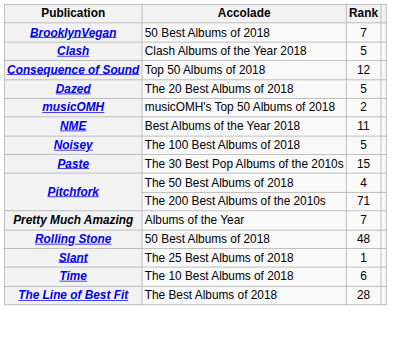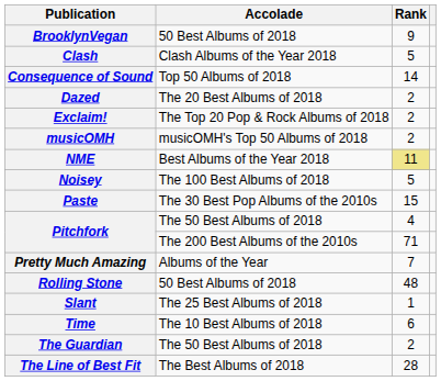 <table class="wikitable sortable plainrowheaders">
 <tr>
 <th>Publication</th>
 <th>Accolade</th>
 <th>Rank</th>
 <th class="unsortable"></th>
 </tr>
 <tr>
 <th scope="row"><em><a href='#'>BrooklynVegan</a></em></th>
 <td>50 Best Albums of 2018</td>
-<td style="text-align:center;">7</td>
+<td style="text-align:center;">9</td>
 <td style="text-align:center;"></td>
 </tr>
 <tr>
 <th scope="row"><em><a href='#'>Clash</a></em></th>
 <td>Clash Albums of the Year 2018</td>
 <td style="text-align:center;">5</td>
 <td style="text-align:center;"></td>
 </tr>
 <tr>
 <th scope="row"><em><a href='#'>Consequence of Sound</a></em></th>
 <td>Top 50 Albums of 2018</td>
-<td style="text-align:center;">12</td>
+<td style="text-align:center;">14</td>
 <td style="text-align:center;"></td>
 </tr>
 <tr>
 <th scope="row"><em><a href='#'>Dazed</a></em></th>
 <td>The 20 Best Albums of 2018</td>
-<td style="text-align:center;">5</td>
+<td style="text-align:center;">2</td>
+<td style="text-align:center;"></td>
+</tr>
+<tr>
+<th scope="row"><em><a href='#'>Exclaim!</a></em></th>
+<td>The Top 20 Pop & Rock Albums of 2018</td>
+<td style="text-align:center;">2</td>
 <td style="text-align:center;"></td>
 </tr>
 <tr>
 <th scope="row"><em><a href='#'>musicOMH</a></em></th>
 <td>musicOMH's Top 50 Albums of 2018</td>
 <td style="text-align:center;">2</td>
 <td style="text-align:center;"></td>
 </tr>
 <tr>
 <th scope="row"><em><a href='#'>NME</a></em></th>
 <td>Best Albums of the Year 2018</td>
-<td style="text-align:center;">11</td>
+<td style="background: khaki; text-align:center;">11</td>
 <td style="text-align:center;"></td>
 </tr>
 <tr>
 <th scope="row"><em><a href='#'>Noisey</a></em></th>
 <td>The 100 Best Albums of 2018</td>
 <td style="text-align:center;">5</td>
 <td style="text-align:center;"></td>
 </tr>
 <tr>
 <th scope="row"><em><a href='#'>Paste</a></em></th>
 <td>The 30 Best Pop Albums of the 2010s</td>
 <td style="text-align:center;">15</td>
 <td style="text-align:center;"></td>
 </tr>
 <tr>
 <th rowspan="2" scope="row"><em><a href='#'>Pitchfork</a></em></th>
 <td>The 50 Best Albums of 2018</td>
 <td style="text-align:center;">4</td>
 <td style="text-align:center;"></td>
 </tr>
 <tr>
 <td>The 200 Best Albums of the 2010s</td>
 <td style="text-align:center;">71</td>
 <td style="text-align:center;"></td>
 </tr>
 <tr>
 <th scope="row"><em>Pretty Much Amazing</em></th>
 <td>Albums of the Year</td>
 <td style="text-align:center;">7</td>
 <td style="text-align:center;"></td>
 </tr>
 <tr>
 <th scope="row"><em><a href='#'>Rolling Stone</a></em></th>
 <td>50 Best Albums of 2018</td>
 <td style="text-align:center;">48</td>
 <td style="text-align:center;"></td>
 </tr>
 <tr>
 <th scope="row"><em><a href='#'>Slant</a></em></th>
 <td>The 25 Best Albums of 2018</td>
 <td style="text-align:center;">1</td>
 <td style="text-align:center;"></td>
 </tr>
 <tr>
 <th scope="row"><em><a href='#'>Time</a></em></th>
 <td>The 10 Best Albums of 2018</td>
 <td style="text-align:center;">6</td>
 <td style="text-align:center;"></td>
 </tr>
 <tr>
+<th scope="row"><em><a href='#'>The Guardian</a></em></th>
+<td>The 50 Best Albums of 2018</td>
+<td style="text-align:center;">2</td>
+<td style="text-align:center;"></td>
+</tr>
+<tr>
 <th scope="row"><em><a href='#'>The Line of Best Fit</a></em></th>
 <td>The Best Albums of 2018</td>
 <td style="text-align:center;">28</td>
 <td style="text-align:center;"></td>
 </tr>
 </table>
